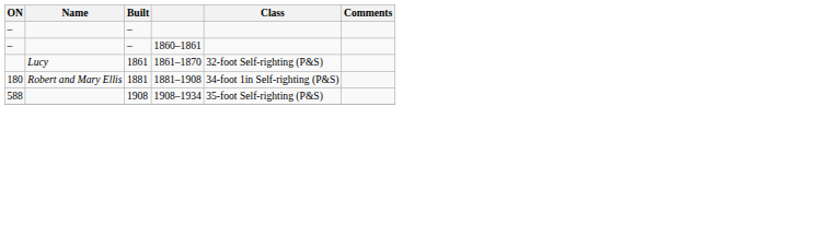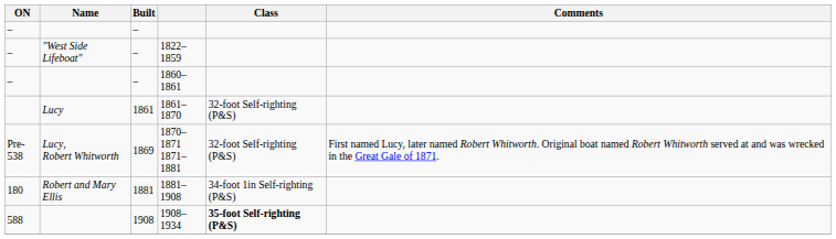 <table class="wikitable">
 <tr>
 <th>ON</th>
 <th>Name</th>
 <th>Built</th>
 <th></th>
 <th>Class</th>
 <th>Comments</th>
 </tr>
 <tr>
 <td>–</td>
 <td></td>
 <td>–</td>
 <td></td>
+<td></td>
+<td></td>
+</tr>
+<tr>
+<td>–</td>
+<td><em>"West Side Lifeboat"</em></td>
+<td>–</td>
+<td>1822–1859</td>
 <td></td>
 <td></td>
 </tr>
 <tr>
 <td>–</td>
 <td></td>
 <td>–</td>
 <td>1860–1861</td>
 <td></td>
 <td></td>
 </tr>
 <tr>
 <td></td>
 <td><em>Lucy</em></td>
 <td>1861</td>
 <td>1861–1870</td>
 <td>32-foot Self-righting (P&S)</td>
 <td></td>
 </tr>
 <tr>
+<td>Pre-538</td>
+<td><em>Lucy</em>,<br><em>Robert Whitworth</em></td>
+<td>1869</td>
+<td>1870–1871<br>1871–1881</td>
+<td>32-foot Self-righting (P&S)</td>
+<td>First named Lucy, later named <em>Robert Whitworth</em>. Original boat named <em>Robert Whitworth</em> served at  and was wrecked in the <a href='#'>Great Gale of 1871</a>.</td>
+</tr>
+<tr>
 <td>180</td>
 <td><em>Robert and Mary Ellis</em></td>
 <td>1881</td>
 <td>1881–1908</td>
 <td>34-foot 1in Self-righting (P&S)</td>
 <td></td>
 </tr>
 <tr>
 <td>588</td>
 <td></td>
 <td>1908</td>
 <td>1908–1934</td>
-<td>35-foot Self-righting (P&S)</td>
+<td><strong>35-foot Self-righting (P&S)</strong></td>
 <td></td>
 </tr>
 <tr>
 </tr>
 </table>
